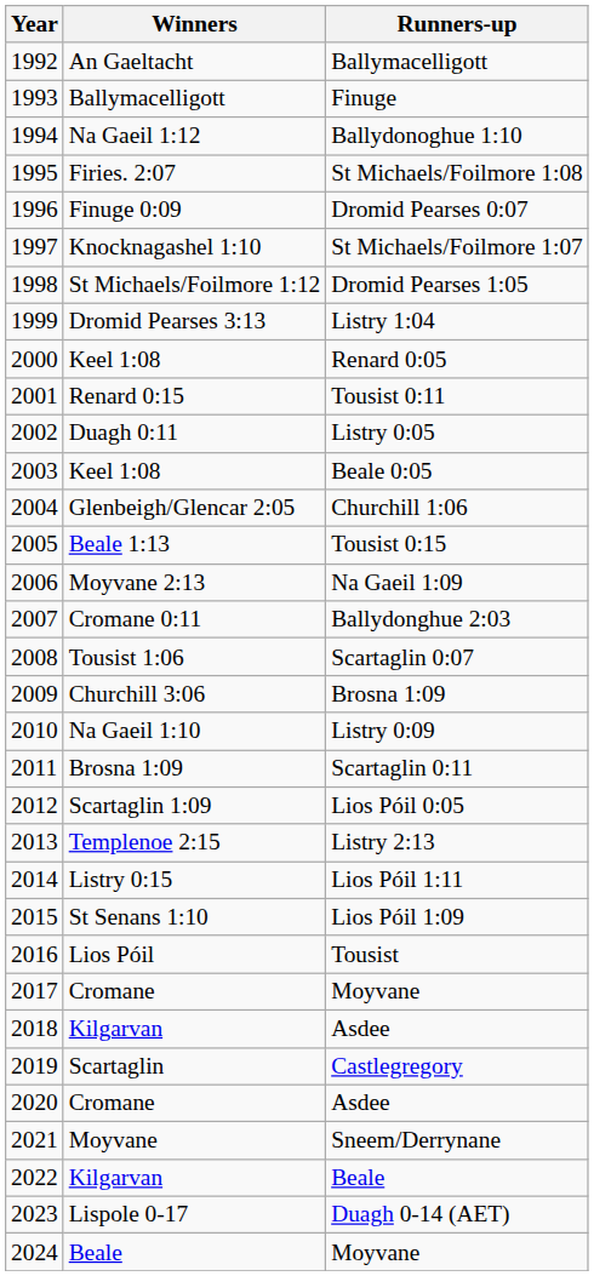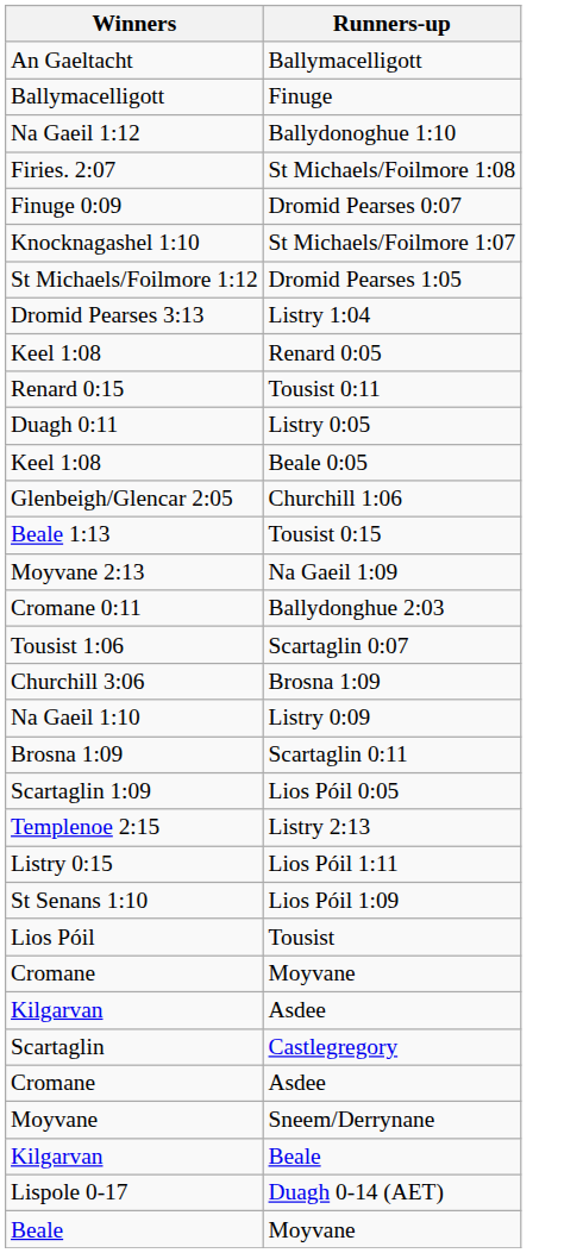 <table class="wikitable sortable">
 <tr>
-<th>Year</th>
 <th>Winners</th>
 <th>Runners-up</th>
 </tr>
 <tr>
-<td>1992</td>
 <td>An Gaeltacht</td>
 <td>Ballymacelligott</td>
 </tr>
 <tr>
-<td>1993</td>
 <td>Ballymacelligott</td>
 <td>Finuge</td>
 </tr>
 <tr>
-<td>1994</td>
 <td>Na Gaeil 1:12</td>
 <td>Ballydonoghue 1:10</td>
 </tr>
 <tr>
-<td>1995</td>
 <td>Firies. 2:07</td>
 <td>St Michaels/Foilmore 1:08</td>
 </tr>
 <tr>
-<td>1996</td>
 <td>Finuge  0:09</td>
 <td>Dromid Pearses 0:07</td>
 </tr>
 <tr>
-<td>1997</td>
 <td>Knocknagashel 1:10</td>
 <td>St Michaels/Foilmore 1:07</td>
 </tr>
 <tr>
-<td>1998</td>
 <td>St Michaels/Foilmore 1:12</td>
 <td>Dromid Pearses 1:05</td>
 </tr>
 <tr>
-<td>1999</td>
 <td>Dromid Pearses 3:13</td>
 <td>Listry 1:04</td>
 </tr>
 <tr>
-<td>2000</td>
 <td>Keel 1:08</td>
 <td>Renard 0:05</td>
 </tr>
 <tr>
-<td>2001</td>
 <td>Renard 0:15</td>
 <td>Tousist 0:11</td>
 </tr>
 <tr>
-<td>2002</td>
 <td>Duagh 0:11</td>
 <td>Listry 0:05</td>
 </tr>
 <tr>
-<td>2003</td>
 <td>Keel 1:08</td>
 <td>Beale 0:05</td>
 </tr>
 <tr>
-<td>2004</td>
 <td>Glenbeigh/Glencar 2:05</td>
 <td>Churchill 1:06</td>
 </tr>
 <tr>
-<td>2005</td>
 <td><a href='#'>Beale</a> 1:13</td>
 <td>Tousist 0:15</td>
 </tr>
 <tr>
-<td>2006</td>
 <td>Moyvane 2:13</td>
 <td>Na Gaeil 1:09</td>
 </tr>
 <tr>
-<td>2007</td>
 <td>Cromane 0:11</td>
 <td>Ballydonghue 2:03</td>
 </tr>
 <tr>
-<td>2008</td>
 <td>Tousist 1:06</td>
 <td>Scartaglin 0:07</td>
 </tr>
 <tr>
-<td>2009</td>
 <td>Churchill 3:06</td>
 <td>Brosna 1:09</td>
 </tr>
 <tr>
-<td>2010</td>
 <td>Na Gaeil 1:10</td>
 <td>Listry 0:09</td>
 </tr>
 <tr>
-<td>2011</td>
 <td>Brosna 1:09</td>
 <td>Scartaglin 0:11</td>
 </tr>
 <tr>
-<td>2012</td>
 <td>Scartaglin 1:09</td>
 <td>Lios Póil 0:05</td>
 </tr>
 <tr>
-<td>2013</td>
 <td><a href='#'>Templenoe</a> 2:15</td>
 <td>Listry 2:13</td>
 </tr>
 <tr>
-<td>2014</td>
 <td>Listry 0:15</td>
 <td>Lios Póil 1:11</td>
 </tr>
 <tr>
-<td>2015</td>
 <td>St Senans 1:10</td>
 <td>Lios Póil 1:09</td>
 </tr>
 <tr>
-<td>2016</td>
 <td>Lios Póil</td>
 <td>Tousist</td>
 </tr>
 <tr>
-<td>2017</td>
 <td>Cromane</td>
 <td>Moyvane</td>
 </tr>
 <tr>
-<td>2018</td>
 <td><a href='#'>Kilgarvan</a></td>
 <td>Asdee</td>
 </tr>
 <tr>
-<td>2019</td>
 <td>Scartaglin</td>
 <td><a href='#'>Castlegregory</a></td>
 </tr>
 <tr>
-<td>2020</td>
 <td>Cromane</td>
 <td>Asdee</td>
 </tr>
 <tr>
-<td>2021</td>
 <td>Moyvane</td>
 <td>Sneem/Derrynane</td>
 </tr>
 <tr>
-<td>2022</td>
 <td><a href='#'>Kilgarvan</a></td>
 <td><a href='#'>Beale</a></td>
 </tr>
 <tr>
-<td>2023</td>
 <td>Lispole 0-17</td>
 <td><a href='#'>Duagh</a> 0-14 (AET)</td>
 </tr>
 <tr>
-<td>2024</td>
 <td><a href='#'>Beale</a></td>
 <td>Moyvane</td>
 </tr>
 </table>
